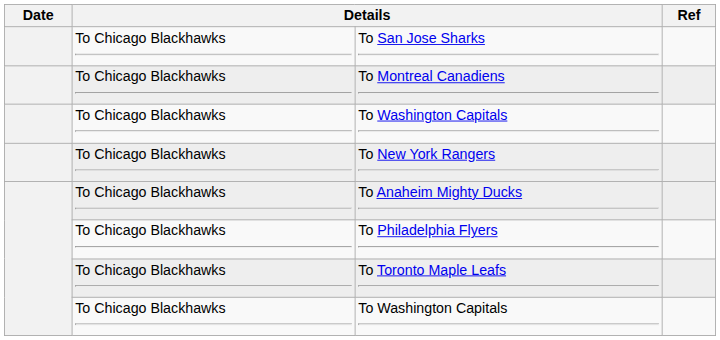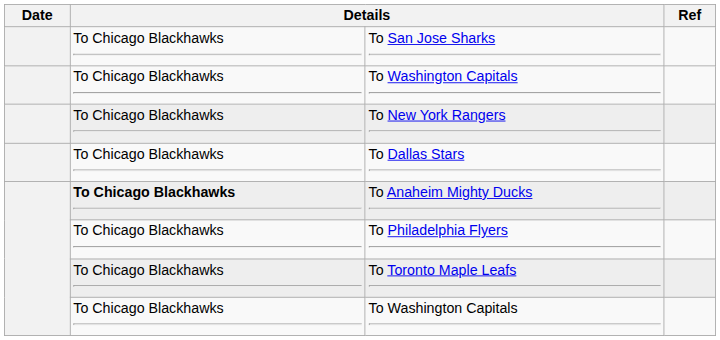 <table class="wikitable plainrowheaders" style="width: 50em;">
 <tr>
 <th scope="col">Date</th>
 <th scope="col" colspan="2">Details</th>
 <th scope="col">Ref</th>
 </tr>
 <tr>
 <th scope="row"></th>
 <td valign="top">To Chicago Blackhawks <hr></td>
 <td valign="top">To <a href='#'>San Jose Sharks</a> <hr></td>
-<td></td>
-</tr>
-<tr bgcolor="#eeeeee">
-<th scope="row"></th>
-<td valign="top">To Chicago Blackhawks <hr></td>
-<td valign="top">To <a href='#'>Montreal Canadiens</a> <hr></td>
 <td></td>
 </tr>
 <tr>
 <th scope="row"></th>
 <td valign="top">To Chicago Blackhawks <hr></td>
 <td valign="top">To <a href='#'>Washington Capitals</a> <hr></td>
 <td></td>
 </tr>
 <tr bgcolor="#eeeeee">
 <th scope="row"></th>
 <td valign="top">To Chicago Blackhawks <hr></td>
 <td valign="top">To <a href='#'>New York Rangers</a> <hr></td>
 <td></td>
 </tr>
+<tr>
+<th scope="row"></th>
+<td valign="top">To Chicago Blackhawks <hr></td>
+<td valign="top">To <a href='#'>Dallas Stars</a> <hr></td>
+<td></td>
+</tr>
 <tr bgcolor="#eeeeee">
 <th scope="row" rowspan=4></th>
-<td valign="top">To Chicago Blackhawks <hr></td>
+<td valign="top"><strong>To Chicago Blackhawks <hr></strong></td>
 <td valign="top">To <a href='#'>Anaheim Mighty Ducks</a> <hr></td>
 <td></td>
 </tr>
 <tr>
 <td valign="top">To Chicago Blackhawks <hr></td>
 <td valign="top">To <a href='#'>Philadelphia Flyers</a> <hr></td>
 <td></td>
 </tr>
 <tr bgcolor="#eeeeee">
 <td valign="top">To Chicago Blackhawks <hr></td>
 <td valign="top">To <a href='#'>Toronto Maple Leafs</a> <hr></td>
 <td></td>
 </tr>
 <tr>
 <td valign="top">To Chicago Blackhawks <hr></td>
 <td valign="top">To Washington Capitals <hr></td>
 <td></td>
 </tr>
 </table>
